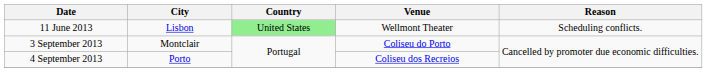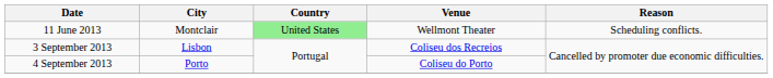 <table class="wikitable" style="text-align:center;">
 <tr>
 <th scope="col" style="width:12em;">Date</th>
 <th scope="col" style="width:10em;">City</th>
 <th scope="col" style="width:10em;">Country</th>
 <th scope="col" style="width:16em;">Venue</th>
 <th scope="col" style="width:20em;">Reason</th>
 </tr>
 <tr>
 <td>11 June 2013</td>
-<td><a href='#'>Lisbon</a></td>
+<td>Montclair</td>
 <td style="background: lightgreen;">United States</td>
 <td>Wellmont Theater</td>
 <td>Scheduling conflicts.</td>
 </tr>
 <tr>
 <td>3 September 2013</td>
-<td>Montclair</td>
+<td><a href='#'>Lisbon</a></td>
 <td rowspan=2>Portugal</td>
-<td><a href='#'>Coliseu do Porto</a></td>
+<td><a href='#'>Coliseu dos Recreios</a></td>
 <td rowspan="2">Cancelled by promoter due economic difficulties.</td>
 </tr>
 <tr>
 <td>4 September 2013</td>
 <td><a href='#'>Porto</a></td>
-<td><a href='#'>Coliseu dos Recreios</a></td>
+<td><a href='#'>Coliseu do Porto</a></td>
 </tr>
 <tr>
 </tr>
 </table>
